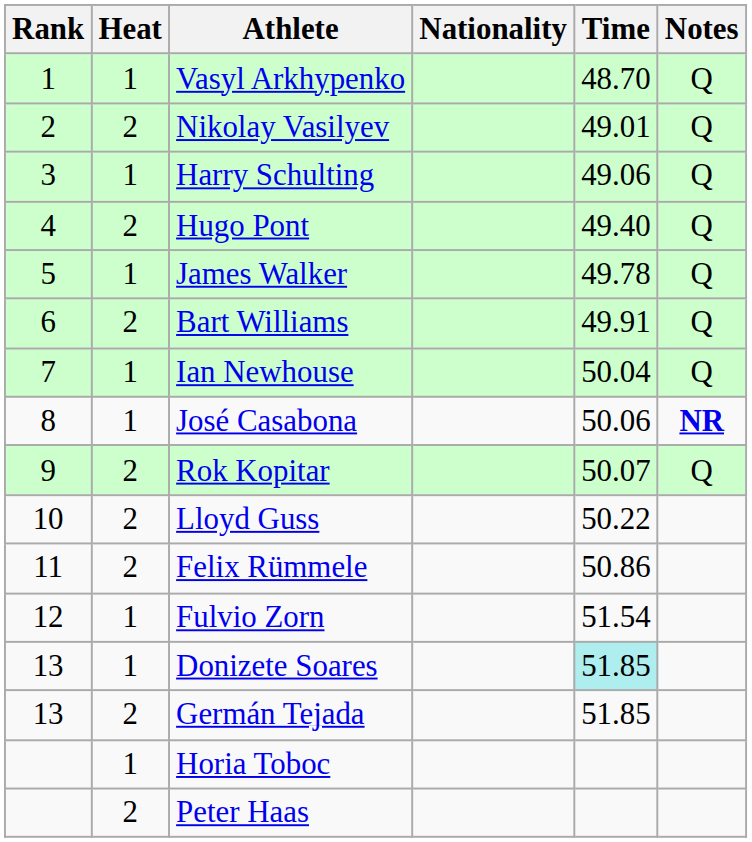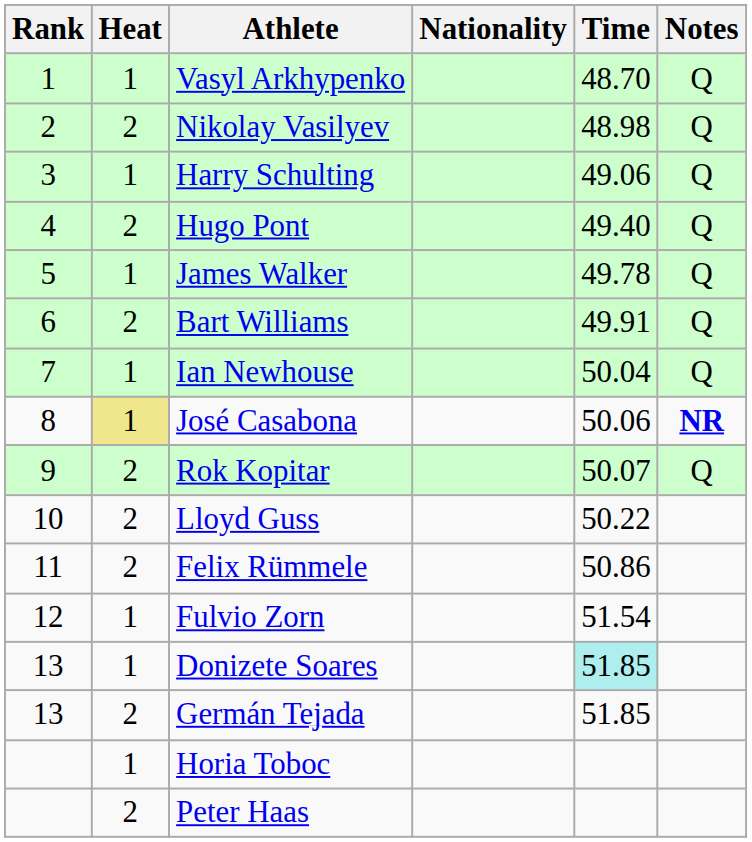 <table class="wikitable sortable" style="text-align:center">
 <tr>
 <th>Rank</th>
 <th>Heat</th>
 <th>Athlete</th>
 <th>Nationality</th>
 <th>Time</th>
 <th>Notes</th>
 </tr>
 <tr bgcolor=ccffcc>
 <td>1</td>
 <td>1</td>
 <td align=left><a href='#'>Vasyl Arkhypenko</a></td>
 <td align=left></td>
 <td>48.70</td>
 <td>Q</td>
 </tr>
 <tr bgcolor=ccffcc>
 <td>2</td>
 <td>2</td>
 <td align=left><a href='#'>Nikolay Vasilyev</a></td>
 <td align=left></td>
-<td>49.01</td>
+<td>48.98</td>
 <td>Q</td>
 </tr>
 <tr bgcolor=ccffcc>
 <td>3</td>
 <td>1</td>
 <td align=left><a href='#'>Harry Schulting</a></td>
 <td align=left></td>
 <td>49.06</td>
 <td>Q</td>
 </tr>
 <tr bgcolor=ccffcc>
 <td>4</td>
 <td>2</td>
 <td align=left><a href='#'>Hugo Pont</a></td>
 <td align=left></td>
 <td>49.40</td>
 <td>Q</td>
 </tr>
 <tr bgcolor=ccffcc>
 <td>5</td>
 <td>1</td>
 <td align=left><a href='#'>James Walker</a></td>
 <td align=left></td>
 <td>49.78</td>
 <td>Q</td>
 </tr>
 <tr bgcolor=ccffcc>
 <td>6</td>
 <td>2</td>
 <td align=left><a href='#'>Bart Williams</a></td>
 <td align=left></td>
 <td>49.91</td>
 <td>Q</td>
 </tr>
 <tr bgcolor=ccffcc>
 <td>7</td>
 <td>1</td>
 <td align=left><a href='#'>Ian Newhouse</a></td>
 <td align=left></td>
 <td>50.04</td>
 <td>Q</td>
 </tr>
 <tr>
 <td>8</td>
-<td>1</td>
+<td style="background: khaki;">1</td>
 <td align=left><a href='#'>José Casabona</a></td>
 <td align=left></td>
 <td>50.06</td>
 <td><strong><a href='#'>NR</a></strong></td>
 </tr>
 <tr bgcolor=ccffcc>
 <td>9</td>
 <td>2</td>
 <td align=left><a href='#'>Rok Kopitar</a></td>
 <td align=left></td>
 <td>50.07</td>
 <td>Q</td>
 </tr>
 <tr>
 <td>10</td>
 <td>2</td>
 <td align=left><a href='#'>Lloyd Guss</a></td>
 <td align=left></td>
 <td>50.22</td>
 <td></td>
 </tr>
 <tr>
 <td>11</td>
 <td>2</td>
 <td align=left><a href='#'>Felix Rümmele</a></td>
 <td align=left></td>
 <td>50.86</td>
 <td></td>
 </tr>
 <tr>
 <td>12</td>
 <td>1</td>
 <td align=left><a href='#'>Fulvio Zorn</a></td>
 <td align=left></td>
 <td>51.54</td>
 <td></td>
 </tr>
 <tr>
 <td>13</td>
 <td>1</td>
 <td align=left><a href='#'>Donizete Soares</a></td>
 <td align=left></td>
 <td style="background: paleturquoise;">51.85</td>
 <td></td>
 </tr>
 <tr>
 <td>13</td>
 <td>2</td>
 <td align=left><a href='#'>Germán Tejada</a></td>
 <td align=left></td>
 <td>51.85</td>
 <td></td>
 </tr>
 <tr>
 <td></td>
 <td>1</td>
 <td align=left><a href='#'>Horia Toboc</a></td>
 <td align=left></td>
 <td></td>
 <td></td>
 </tr>
 <tr>
 <td></td>
 <td>2</td>
 <td align=left><a href='#'>Peter Haas</a></td>
 <td align=left></td>
 <td></td>
 <td></td>
 </tr>
 </table>
